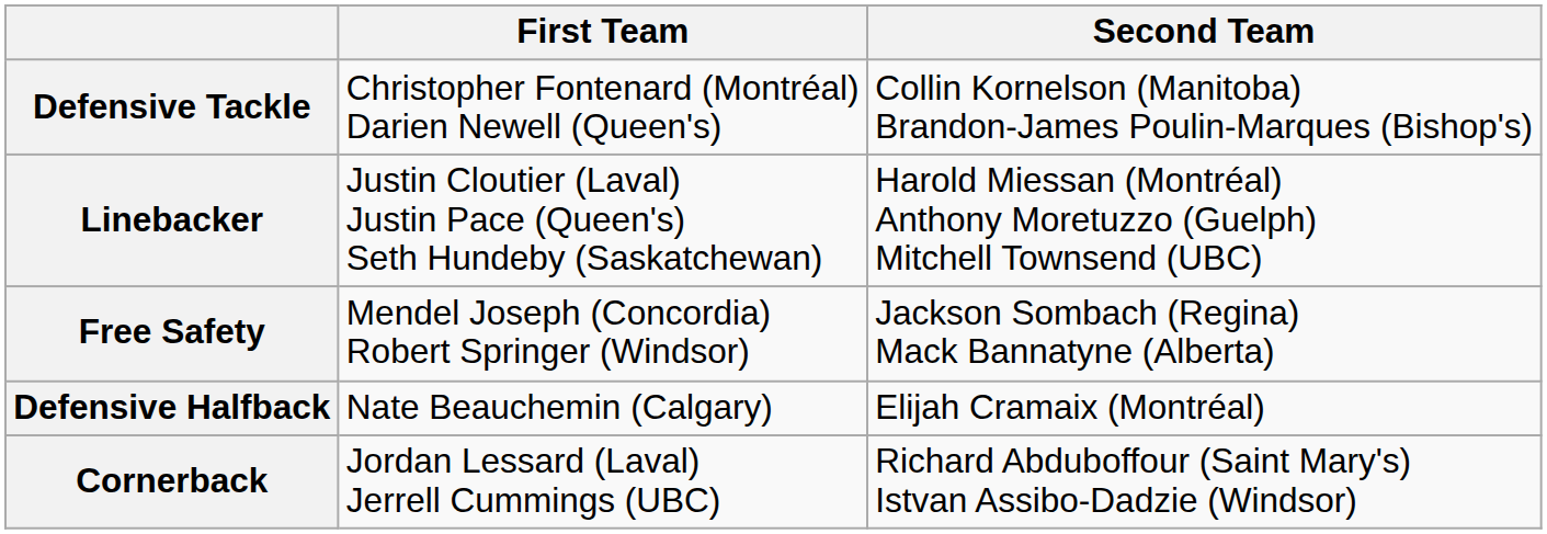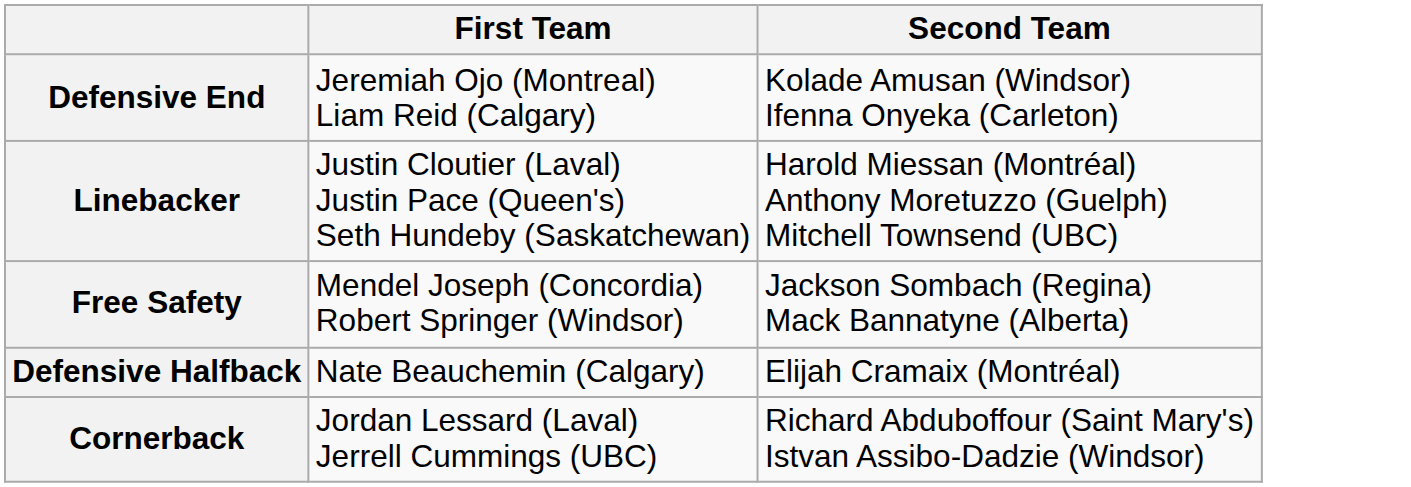 <table class="wikitable">
 <tr>
 <th></th>
 <th>First Team</th>
 <th>Second Team</th>
 </tr>
 <tr>
-<th>Defensive Tackle</th>
-<td>Christopher Fontenard (Montréal)<br>Darien Newell (Queen's)</td>
-<td>Collin Kornelson (Manitoba)<br>Brandon-James Poulin-Marques (Bishop's)</td>
+<th>Defensive End</th>
+<td>Jeremiah Ojo (Montreal)<br>Liam Reid (Calgary)</td>
+<td>Kolade Amusan (Windsor)<br>Ifenna Onyeka (Carleton)</td>
 </tr>
 <tr>
 <th>Linebacker</th>
 <td>Justin Cloutier (Laval)<br>Justin Pace (Queen's)<br>Seth Hundeby (Saskatchewan)</td>
 <td>Harold Miessan (Montréal)<br>Anthony Moretuzzo (Guelph)<br>Mitchell Townsend (UBC)</td>
 </tr>
 <tr>
 <th>Free Safety</th>
 <td>Mendel Joseph (Concordia)<br>Robert Springer (Windsor)</td>
 <td>Jackson Sombach (Regina)<br>Mack Bannatyne (Alberta)</td>
 </tr>
 <tr>
 <th>Defensive Halfback</th>
 <td>Nate Beauchemin (Calgary)</td>
 <td>Elijah Cramaix (Montréal)</td>
 </tr>
 <tr>
 <th>Cornerback</th>
 <td>Jordan Lessard (Laval)<br>Jerrell Cummings (UBC)</td>
 <td>Richard Abduboffour (Saint Mary's)<br>Istvan Assibo-Dadzie (Windsor)</td>
 </tr>
 </table>
